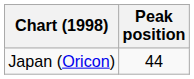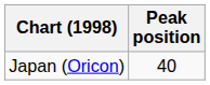 <table class="wikitable sortable plainrowheaders">
 <tr>
 <th scope="col">Chart (1998)</th>
 <th scope="col">Peak<br>position</th>
 </tr>
 <tr>
 <td>Japan (<a href='#'>Oricon</a>)</td>
-<td style="text-align:center;">44</td>
+<td style="text-align:center;">40</td>
 </tr>
 </table>
